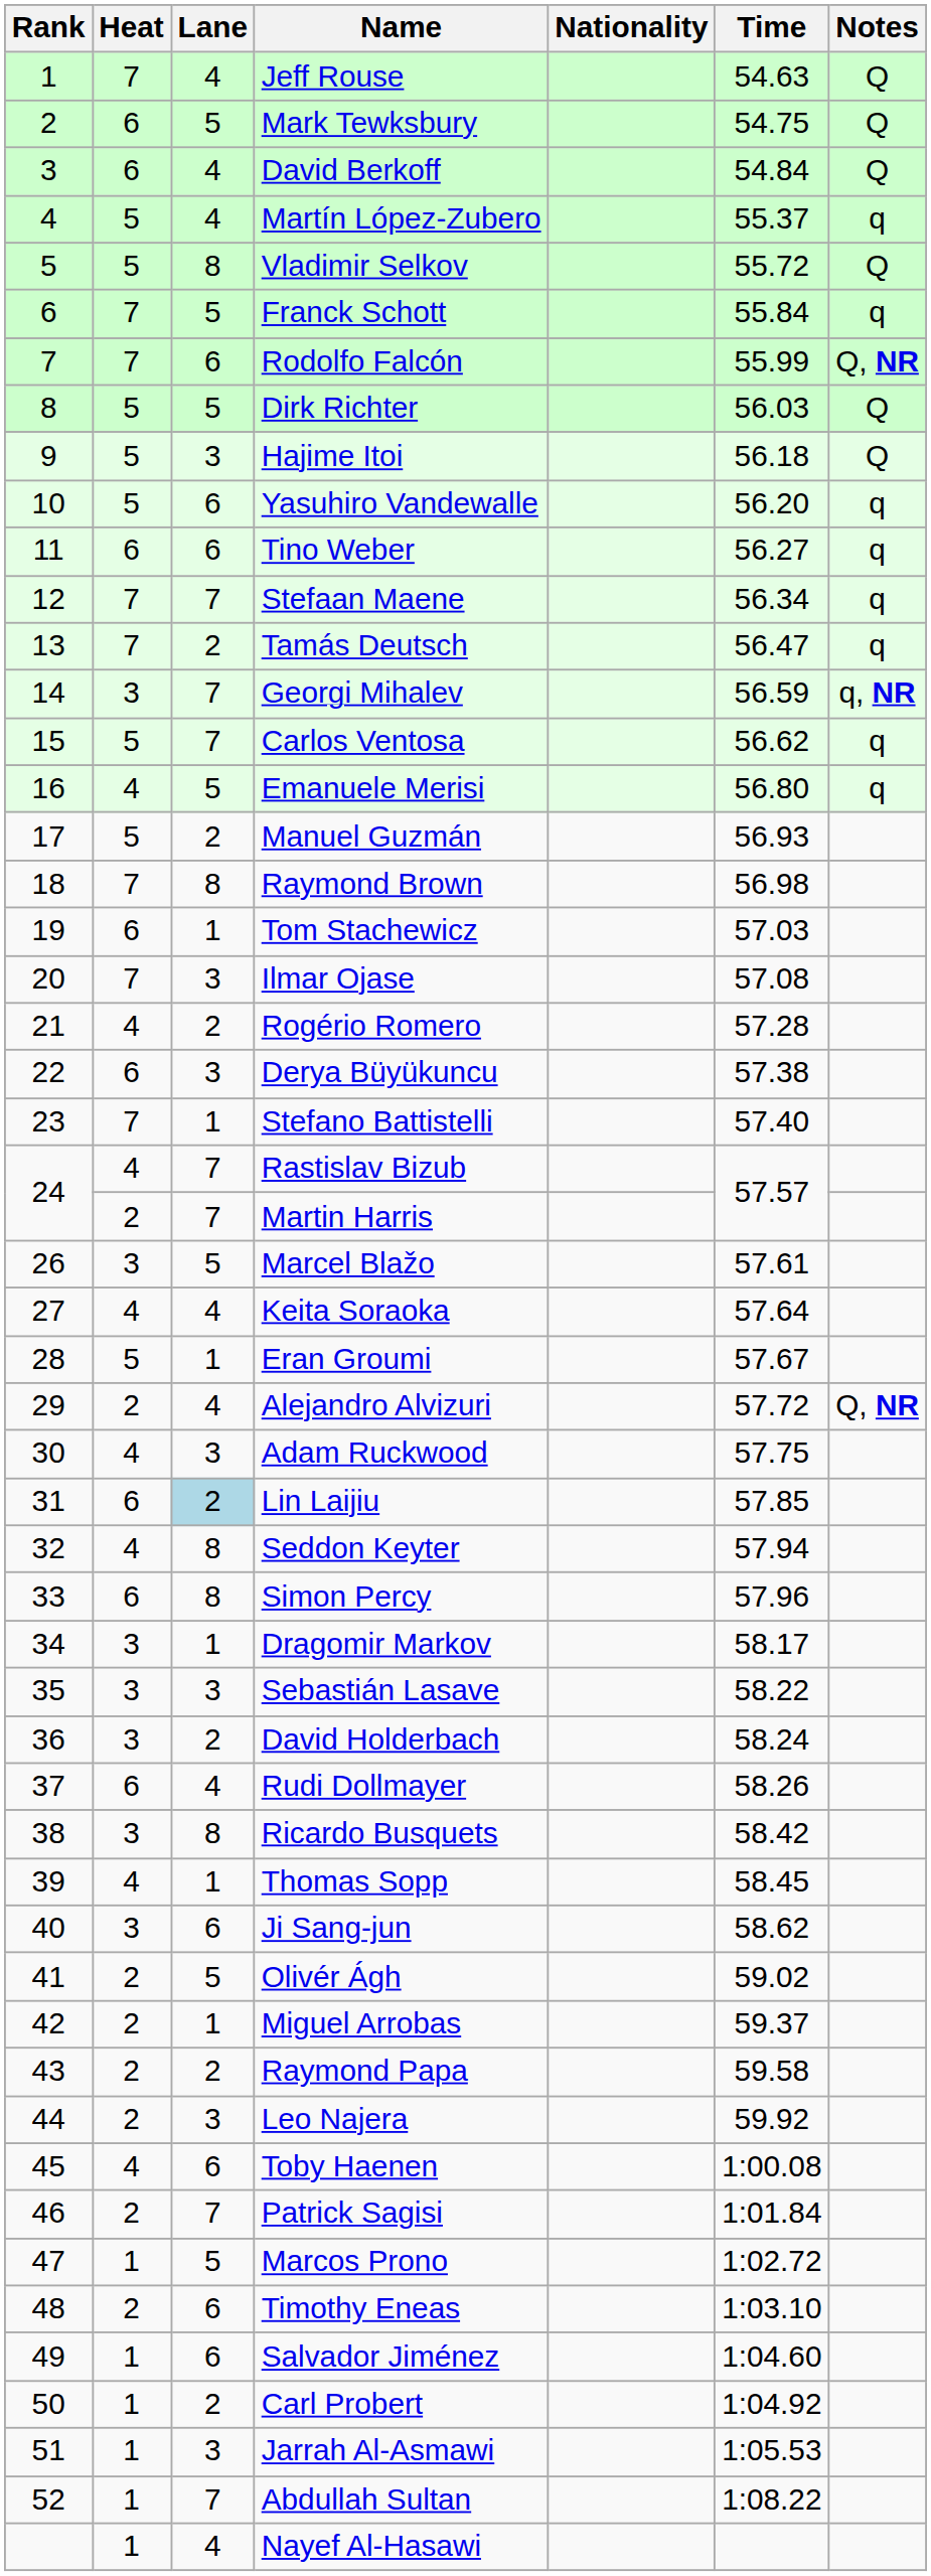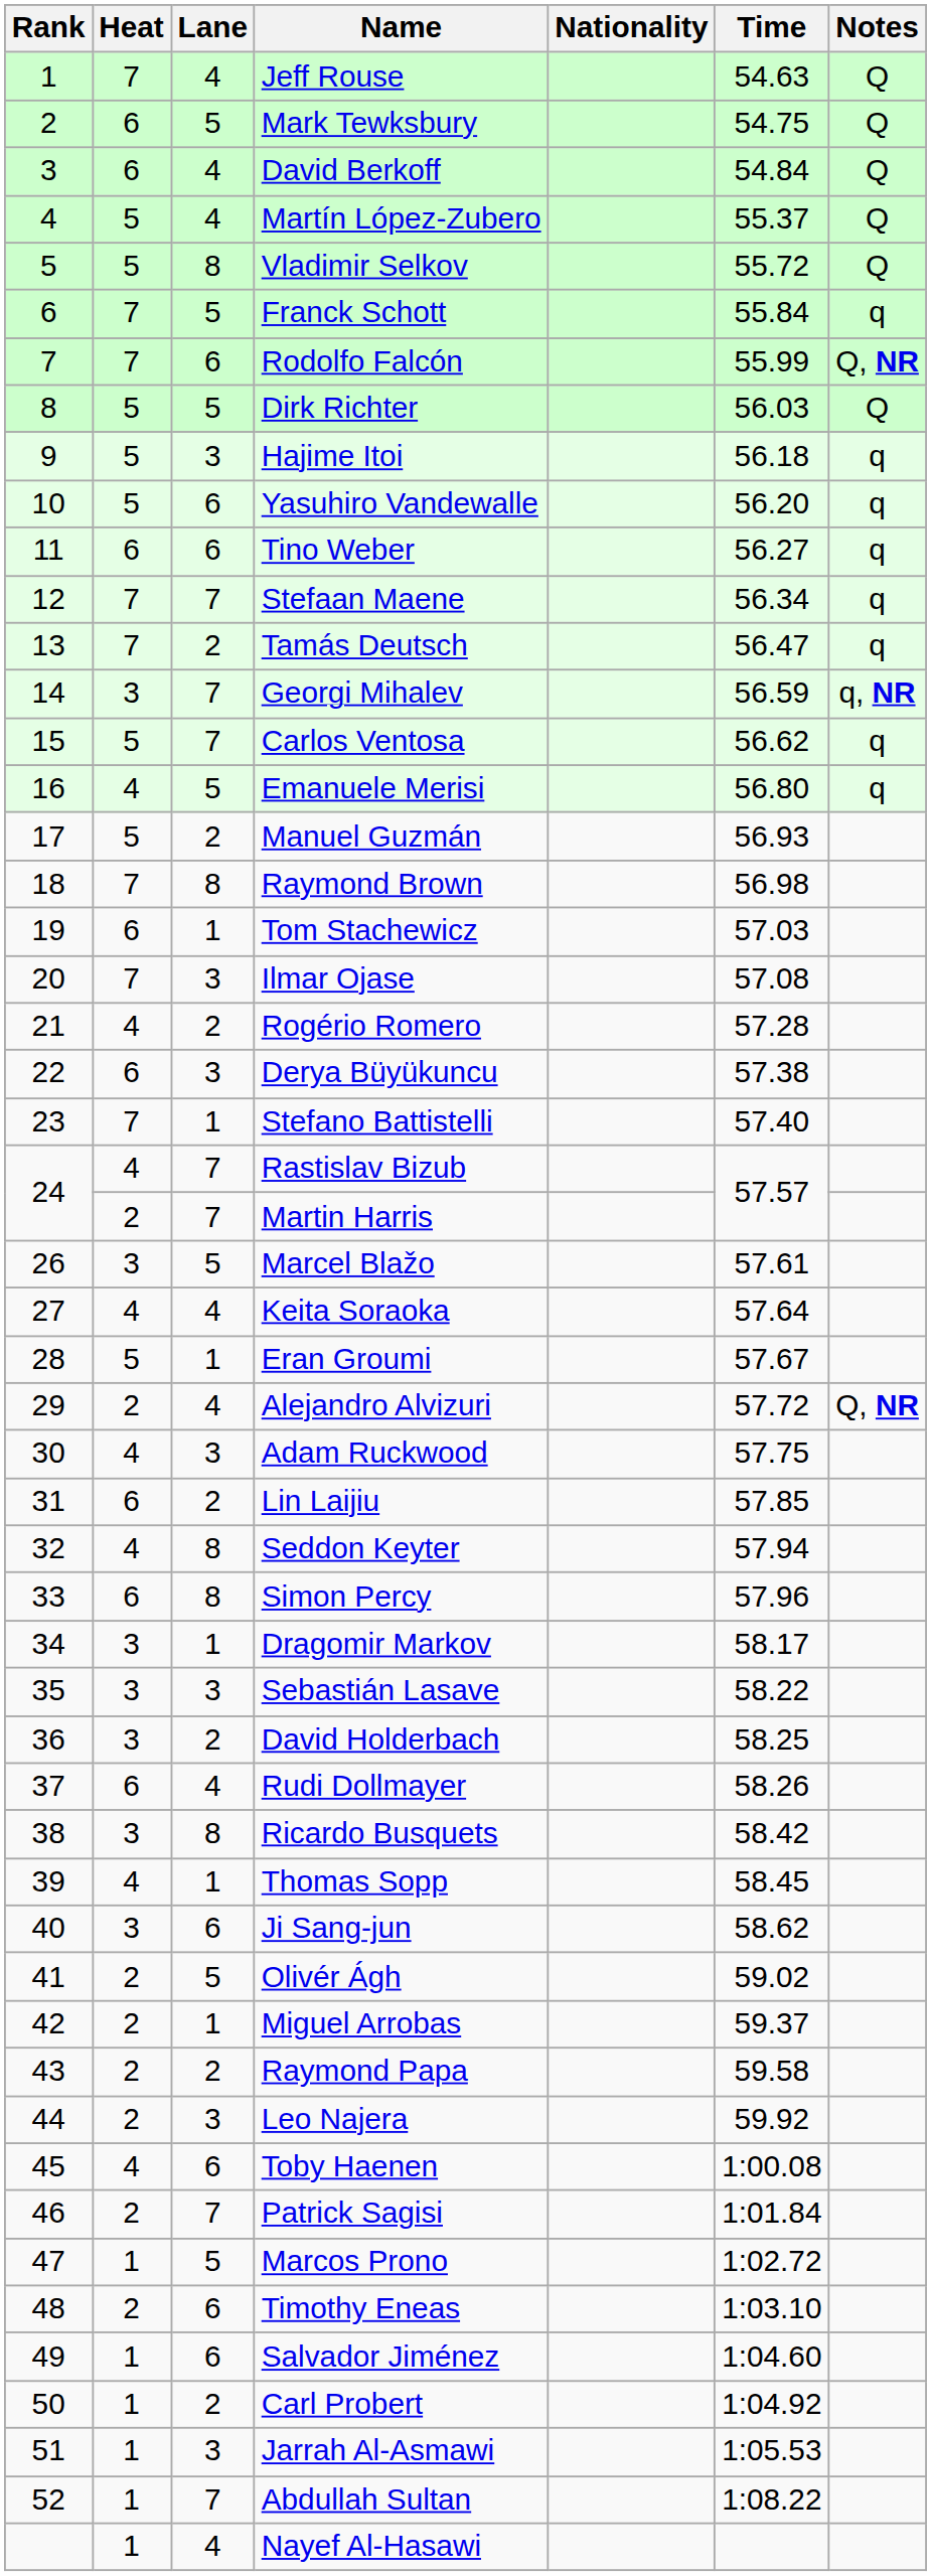 <table class="wikitable sortable" style="text-align:center">
 <tr>
 <th>Rank</th>
 <th>Heat</th>
 <th>Lane</th>
 <th>Name</th>
 <th>Nationality</th>
 <th>Time</th>
 <th>Notes</th>
 </tr>
 <tr bgcolor=#cfc>
 <td>1</td>
 <td>7</td>
 <td>4</td>
 <td align=left><a href='#'>Jeff Rouse</a></td>
 <td align=left></td>
 <td>54.63</td>
 <td>Q</td>
 </tr>
 <tr bgcolor=#cfc>
 <td>2</td>
 <td>6</td>
 <td>5</td>
 <td align=left><a href='#'>Mark Tewksbury</a></td>
 <td align=left></td>
 <td>54.75</td>
 <td>Q</td>
 </tr>
 <tr bgcolor=#cfc>
 <td>3</td>
 <td>6</td>
 <td>4</td>
 <td align=left><a href='#'>David Berkoff</a></td>
 <td align=left></td>
 <td>54.84</td>
 <td>Q</td>
 </tr>
 <tr bgcolor=#cfc>
 <td>4</td>
 <td>5</td>
 <td>4</td>
 <td align=left><a href='#'>Martín López-Zubero</a></td>
 <td align=left></td>
 <td>55.37</td>
-<td>q</td>
+<td>Q</td>
 </tr>
 <tr bgcolor=#cfc>
 <td>5</td>
 <td>5</td>
 <td>8</td>
 <td align=left><a href='#'>Vladimir Selkov</a></td>
 <td align=left></td>
 <td>55.72</td>
 <td>Q</td>
 </tr>
 <tr bgcolor=#cfc>
 <td>6</td>
 <td>7</td>
 <td>5</td>
 <td align=left><a href='#'>Franck Schott</a></td>
 <td align=left></td>
 <td>55.84</td>
 <td>q</td>
 </tr>
 <tr bgcolor=#cfc>
 <td>7</td>
 <td>7</td>
 <td>6</td>
 <td align=left><a href='#'>Rodolfo Falcón</a></td>
 <td align=left></td>
 <td>55.99</td>
 <td>Q, <strong><a href='#'>NR</a></strong></td>
 </tr>
 <tr bgcolor=#cfc>
 <td>8</td>
 <td>5</td>
 <td>5</td>
 <td align=left><a href='#'>Dirk Richter</a></td>
 <td align=left></td>
 <td>56.03</td>
 <td>Q</td>
 </tr>
 <tr bgcolor=e5ffe5>
 <td>9</td>
 <td>5</td>
 <td>3</td>
 <td align=left><a href='#'>Hajime Itoi</a></td>
 <td align=left></td>
 <td>56.18</td>
-<td>Q</td>
+<td>q</td>
 </tr>
 <tr bgcolor=e5ffe5>
 <td>10</td>
 <td>5</td>
 <td>6</td>
 <td align=left><a href='#'>Yasuhiro Vandewalle</a></td>
 <td align=left></td>
 <td>56.20</td>
 <td>q</td>
 </tr>
 <tr bgcolor=e5ffe5>
 <td>11</td>
 <td>6</td>
 <td>6</td>
 <td align=left><a href='#'>Tino Weber</a></td>
 <td align=left></td>
 <td>56.27</td>
 <td>q</td>
 </tr>
 <tr bgcolor=e5ffe5>
 <td>12</td>
 <td>7</td>
 <td>7</td>
 <td align=left><a href='#'>Stefaan Maene</a></td>
 <td align=left></td>
 <td>56.34</td>
 <td>q</td>
 </tr>
 <tr bgcolor=e5ffe5>
 <td>13</td>
 <td>7</td>
 <td>2</td>
 <td align=left><a href='#'>Tamás Deutsch</a></td>
 <td align=left></td>
 <td>56.47</td>
 <td>q</td>
 </tr>
 <tr bgcolor=e5ffe5>
 <td>14</td>
 <td>3</td>
 <td>7</td>
 <td align=left><a href='#'>Georgi Mihalev</a></td>
 <td align=left></td>
 <td>56.59</td>
 <td>q, <strong><a href='#'>NR</a></strong></td>
 </tr>
 <tr bgcolor=e5ffe5>
 <td>15</td>
 <td>5</td>
 <td>7</td>
 <td align=left><a href='#'>Carlos Ventosa</a></td>
 <td align=left></td>
 <td>56.62</td>
 <td>q</td>
 </tr>
 <tr bgcolor=e5ffe5>
 <td>16</td>
 <td>4</td>
 <td>5</td>
 <td align=left><a href='#'>Emanuele Merisi</a></td>
 <td align=left></td>
 <td>56.80</td>
 <td>q</td>
 </tr>
 <tr>
 <td>17</td>
 <td>5</td>
 <td>2</td>
 <td align=left><a href='#'>Manuel Guzmán</a></td>
 <td align=left></td>
 <td>56.93</td>
 <td></td>
 </tr>
 <tr>
 <td>18</td>
 <td>7</td>
 <td>8</td>
 <td align=left><a href='#'>Raymond Brown</a></td>
 <td align=left></td>
 <td>56.98</td>
 <td></td>
 </tr>
 <tr>
 <td>19</td>
 <td>6</td>
 <td>1</td>
 <td align=left><a href='#'>Tom Stachewicz</a></td>
 <td align=left></td>
 <td>57.03</td>
 <td></td>
 </tr>
 <tr>
 <td>20</td>
 <td>7</td>
 <td>3</td>
 <td align=left><a href='#'>Ilmar Ojase</a></td>
 <td align=left></td>
 <td>57.08</td>
 <td></td>
 </tr>
 <tr>
 <td>21</td>
 <td>4</td>
 <td>2</td>
 <td align=left><a href='#'>Rogério Romero</a></td>
 <td align=left></td>
 <td>57.28</td>
 <td></td>
 </tr>
 <tr>
 <td>22</td>
 <td>6</td>
 <td>3</td>
 <td align=left><a href='#'>Derya Büyükuncu</a></td>
 <td align=left></td>
 <td>57.38</td>
 <td></td>
 </tr>
 <tr>
 <td>23</td>
 <td>7</td>
 <td>1</td>
 <td align=left><a href='#'>Stefano Battistelli</a></td>
 <td align=left></td>
 <td>57.40</td>
 <td></td>
 </tr>
 <tr>
 <td rowspan=2>24</td>
 <td>4</td>
 <td>7</td>
 <td align=left><a href='#'>Rastislav Bizub</a></td>
 <td align=left></td>
 <td rowspan=2>57.57</td>
 <td></td>
 </tr>
 <tr>
 <td>2</td>
 <td>7</td>
 <td align=left><a href='#'>Martin Harris</a></td>
 <td align=left></td>
 <td></td>
 </tr>
 <tr>
 <td>26</td>
 <td>3</td>
 <td>5</td>
 <td align=left><a href='#'>Marcel Blažo</a></td>
 <td align=left></td>
 <td>57.61</td>
 <td></td>
 </tr>
 <tr>
 <td>27</td>
 <td>4</td>
 <td>4</td>
 <td align=left><a href='#'>Keita Soraoka</a></td>
 <td align=left></td>
 <td>57.64</td>
 <td></td>
 </tr>
 <tr>
 <td>28</td>
 <td>5</td>
 <td>1</td>
 <td align=left><a href='#'>Eran Groumi</a></td>
 <td align=left></td>
 <td>57.67</td>
 <td></td>
 </tr>
 <tr>
 <td>29</td>
 <td>2</td>
 <td>4</td>
 <td align=left><a href='#'>Alejandro Alvizuri</a></td>
 <td align=left></td>
 <td>57.72</td>
 <td>Q, <strong><a href='#'>NR</a></strong></td>
 </tr>
 <tr>
 <td>30</td>
 <td>4</td>
 <td>3</td>
 <td align=left><a href='#'>Adam Ruckwood</a></td>
 <td align=left></td>
 <td>57.75</td>
 <td></td>
 </tr>
 <tr>
 <td>31</td>
 <td>6</td>
-<td style="background: lightblue;">2</td>
+<td>2</td>
 <td align=left><a href='#'>Lin Laijiu</a></td>
 <td align=left></td>
 <td>57.85</td>
 <td></td>
 </tr>
 <tr>
 <td>32</td>
 <td>4</td>
 <td>8</td>
 <td align=left><a href='#'>Seddon Keyter</a></td>
 <td align=left></td>
 <td>57.94</td>
 <td></td>
 </tr>
 <tr>
 <td>33</td>
 <td>6</td>
 <td>8</td>
 <td align=left><a href='#'>Simon Percy</a></td>
 <td align=left></td>
 <td>57.96</td>
 <td></td>
 </tr>
 <tr>
 <td>34</td>
 <td>3</td>
 <td>1</td>
 <td align=left><a href='#'>Dragomir Markov</a></td>
 <td align=left></td>
 <td>58.17</td>
 <td></td>
 </tr>
 <tr>
 <td>35</td>
 <td>3</td>
 <td>3</td>
 <td align=left><a href='#'>Sebastián Lasave</a></td>
 <td align=left></td>
 <td>58.22</td>
 <td></td>
 </tr>
 <tr>
 <td>36</td>
 <td>3</td>
 <td>2</td>
 <td align=left><a href='#'>David Holderbach</a></td>
 <td align=left></td>
-<td>58.24</td>
+<td>58.25</td>
 <td></td>
 </tr>
 <tr>
 <td>37</td>
 <td>6</td>
 <td>4</td>
 <td align=left><a href='#'>Rudi Dollmayer</a></td>
 <td align=left></td>
 <td>58.26</td>
 <td></td>
 </tr>
 <tr>
 <td>38</td>
 <td>3</td>
 <td>8</td>
 <td align=left><a href='#'>Ricardo Busquets</a></td>
 <td align=left></td>
 <td>58.42</td>
 <td></td>
 </tr>
 <tr>
 <td>39</td>
 <td>4</td>
 <td>1</td>
 <td align=left><a href='#'>Thomas Sopp</a></td>
 <td align=left></td>
 <td>58.45</td>
 <td></td>
 </tr>
 <tr>
 <td>40</td>
 <td>3</td>
 <td>6</td>
 <td align=left><a href='#'>Ji Sang-jun</a></td>
 <td align=left></td>
 <td>58.62</td>
 <td></td>
 </tr>
 <tr>
 <td>41</td>
 <td>2</td>
 <td>5</td>
 <td align=left><a href='#'>Olivér Ágh</a></td>
 <td align=left></td>
 <td>59.02</td>
 <td></td>
 </tr>
 <tr>
 <td>42</td>
 <td>2</td>
 <td>1</td>
 <td align=left><a href='#'>Miguel Arrobas</a></td>
 <td align=left></td>
 <td>59.37</td>
 <td></td>
 </tr>
 <tr>
 <td>43</td>
 <td>2</td>
 <td>2</td>
 <td align=left><a href='#'>Raymond Papa</a></td>
 <td align=left></td>
 <td>59.58</td>
 <td></td>
 </tr>
 <tr>
 <td>44</td>
 <td>2</td>
 <td>3</td>
 <td align=left><a href='#'>Leo Najera</a></td>
 <td align=left></td>
 <td>59.92</td>
 <td></td>
 </tr>
 <tr>
 <td>45</td>
 <td>4</td>
 <td>6</td>
 <td align=left><a href='#'>Toby Haenen</a></td>
 <td align=left></td>
 <td>1:00.08</td>
 <td></td>
 </tr>
 <tr>
 <td>46</td>
 <td>2</td>
 <td>7</td>
 <td align=left><a href='#'>Patrick Sagisi</a></td>
 <td align=left></td>
 <td>1:01.84</td>
 <td></td>
 </tr>
 <tr>
 <td>47</td>
 <td>1</td>
 <td>5</td>
 <td align=left><a href='#'>Marcos Prono</a></td>
 <td align=left></td>
 <td>1:02.72</td>
 <td></td>
 </tr>
 <tr>
 <td>48</td>
 <td>2</td>
 <td>6</td>
 <td align=left><a href='#'>Timothy Eneas</a></td>
 <td align=left></td>
 <td>1:03.10</td>
 <td></td>
 </tr>
 <tr>
 <td>49</td>
 <td>1</td>
 <td>6</td>
 <td align=left><a href='#'>Salvador Jiménez</a></td>
 <td align=left></td>
 <td>1:04.60</td>
 <td></td>
 </tr>
 <tr>
 <td>50</td>
 <td>1</td>
 <td>2</td>
 <td align=left><a href='#'>Carl Probert</a></td>
 <td align=left></td>
 <td>1:04.92</td>
 <td></td>
 </tr>
 <tr>
 <td>51</td>
 <td>1</td>
 <td>3</td>
 <td align=left><a href='#'>Jarrah Al-Asmawi</a></td>
 <td align=left></td>
 <td>1:05.53</td>
 <td></td>
 </tr>
 <tr>
 <td>52</td>
 <td>1</td>
 <td>7</td>
 <td align=left><a href='#'>Abdullah Sultan</a></td>
 <td align=left></td>
 <td>1:08.22</td>
 <td></td>
 </tr>
 <tr>
 <td></td>
 <td>1</td>
 <td>4</td>
 <td align=left><a href='#'>Nayef Al-Hasawi</a></td>
 <td align=left></td>
 <td></td>
 <td></td>
 </tr>
 </table>
